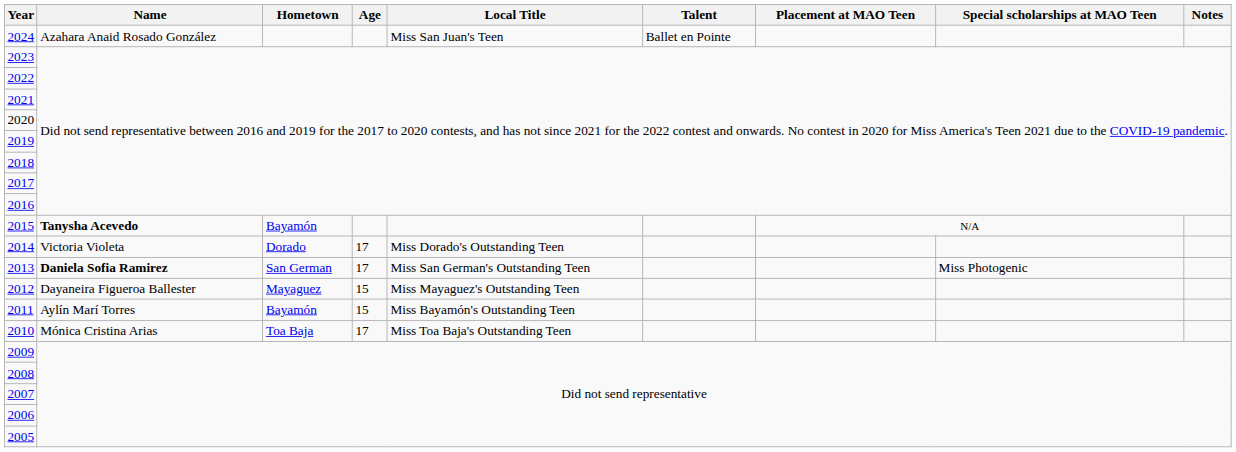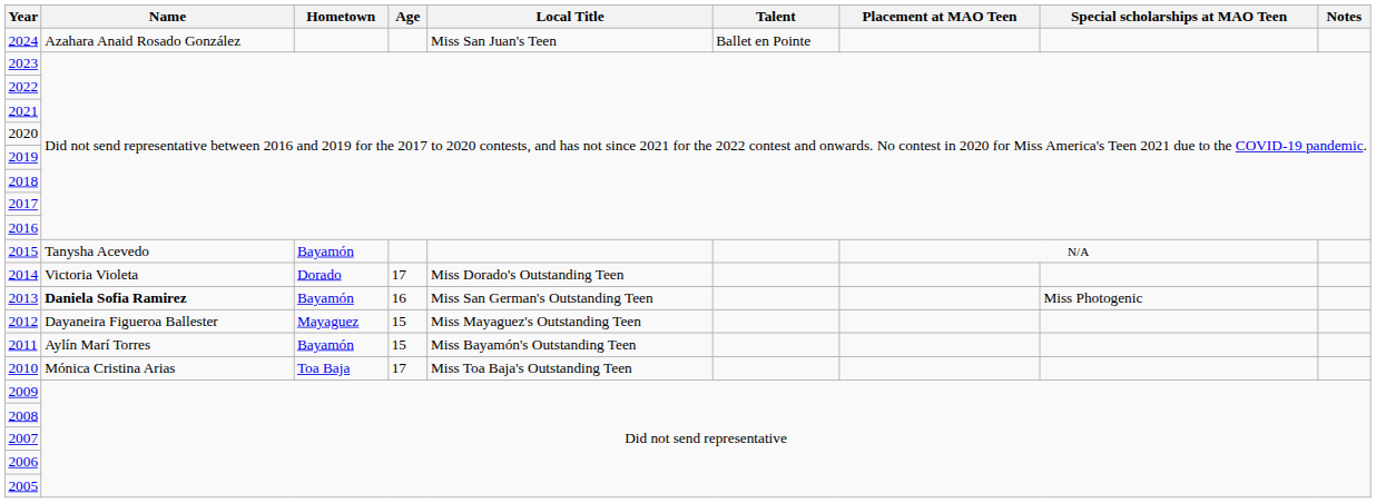 <table class="wikitable">
 <tr>
 <th>Year</th>
 <th>Name</th>
 <th>Hometown</th>
 <th>Age</th>
 <th>Local Title</th>
 <th>Talent</th>
 <th>Placement at MAO Teen</th>
 <th>Special scholarships at MAO Teen</th>
 <th>Notes</th>
 </tr>
 <tr>
 <td><a href='#'>2024</a></td>
 <td>Azahara Anaid Rosado González</td>
 <td></td>
 <td></td>
 <td>Miss San Juan's Teen</td>
 <td>Ballet en Pointe</td>
 <td></td>
 <td></td>
 <td></td>
 </tr>
 <tr>
 <td><a href='#'>2023</a></td>
 <td rowspan=8 colspan = 8  style="text-align:center;">Did not send representative between 2016 and 2019 for the 2017 to 2020 contests, and has not since 2021 for the 2022 contest and onwards. No contest in 2020 for Miss America's Teen 2021 due to the <a href='#'>COVID-19 pandemic</a>.</td>
 </tr>
 <tr>
 <td><a href='#'>2022</a></td>
 </tr>
 <tr>
 <td><a href='#'>2021</a></td>
 </tr>
 <tr>
 <td>2020</td>
 </tr>
 <tr>
 <td><a href='#'>2019</a></td>
 </tr>
 <tr>
 <td><a href='#'>2018</a></td>
 </tr>
 <tr>
 <td><a href='#'>2017</a></td>
 </tr>
 <tr>
 <td><a href='#'>2016</a></td>
 </tr>
 <tr>
 <td><a href='#'>2015</a></td>
-<td><strong>Tanysha Acevedo</strong></td>
+<td>Tanysha Acevedo</td>
 <td><a href='#'>Bayamón</a></td>
 <td></td>
 <td></td>
 <td></td>
 <td colspan =2  style="text-align:center;"><small>N/A</small></td>
 <td></td>
 </tr>
 <tr>
 <td><a href='#'>2014</a></td>
 <td>Victoria Violeta</td>
 <td><a href='#'>Dorado</a></td>
 <td>17</td>
 <td>Miss Dorado's Outstanding Teen</td>
 <td></td>
 <td></td>
 <td></td>
 <td></td>
 </tr>
 <tr>
 <td><a href='#'>2013</a></td>
 <td><strong>Daniela Sofia Ramirez</strong></td>
-<td><a href='#'>San German</a></td>
-<td>17</td>
+<td><a href='#'>Bayamón</a></td>
+<td>16</td>
 <td>Miss San German's Outstanding Teen</td>
 <td></td>
 <td></td>
 <td>Miss Photogenic</td>
 <td></td>
 </tr>
 <tr>
 <td><a href='#'>2012</a></td>
 <td>Dayaneira Figueroa Ballester</td>
 <td><a href='#'>Mayaguez</a></td>
 <td>15</td>
 <td>Miss Mayaguez's Outstanding Teen</td>
 <td></td>
 <td></td>
 <td></td>
 <td></td>
 </tr>
 <tr>
 <td><a href='#'>2011</a></td>
 <td>Aylín Marí Torres</td>
 <td><a href='#'>Bayamón</a></td>
 <td>15</td>
 <td>Miss Bayamón's Outstanding Teen</td>
 <td></td>
 <td></td>
 <td></td>
 <td></td>
 </tr>
 <tr>
 <td><a href='#'>2010</a></td>
 <td>Mónica Cristina Arias</td>
 <td><a href='#'>Toa Baja</a></td>
 <td>17</td>
 <td>Miss Toa Baja's Outstanding Teen</td>
 <td></td>
 <td></td>
 <td></td>
 <td></td>
 </tr>
 <tr>
 <td><a href='#'>2009</a></td>
 <td rowspan=5 colspan = 8  style="text-align:center;">Did not send representative</td>
 </tr>
 <tr>
 <td><a href='#'>2008</a></td>
 </tr>
 <tr>
 <td><a href='#'>2007</a></td>
 </tr>
 <tr>
 <td><a href='#'>2006</a></td>
 </tr>
 <tr>
 <td><a href='#'>2005</a></td>
 </tr>
 </table>
